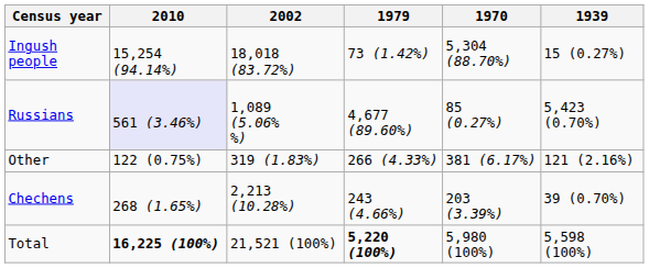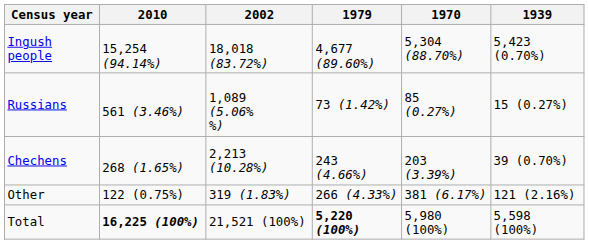 <table class="wikitable">
 <tr>
 <th>Census year</th>
 <th>2010</th>
 <th>2002</th>
 <th>1979</th>
 <th>1970</th>
 <th>1939</th>
 </tr>
 <tr>
 <td><a href='#'>Ingush people</a></td>
 <td><br>15,254 <em>(94.14%)</em></td>
 <td><br>18,018 <em>(83.72%)</em></td>
+<td><br>4,677<br><em>(89.60%)</em></td>
+<td>5,304<br><em>(88.70%)</em></td>
+<td>5,423 (0.70%)</td>
+</tr>
+<tr>
+<td><a href='#'>Russians</a></td>
+<td><br> 561 <em>(3.46%)</em></td>
+<td><br>1,089<br><em>(5.06%</em><br><em>%)</em></td>
 <td> 73 <em>(1.42%)</em></td>
-<td>5,304<br><em>(88.70%)</em></td>
+<td>85<br><em>(0.27%)</em></td>
 <td>15 (0.27%)</td>
 </tr>
 <tr>
-<td><a href='#'>Russians</a></td>
-<td style="background: lavender;"><br> 561 <em>(3.46%)</em></td>
-<td><br>1,089<br><em>(5.06%</em><br><em>%)</em></td>
-<td><br>4,677<br><em>(89.60%)</em></td>
-<td>85<br><em>(0.27%)</em></td>
-<td>5,423 (0.70%)</td>
+<td><a href='#'>Chechens</a></td>
+<td><br> 268 <em>(1.65%)</em></td>
+<td> 2,213<br><em>(10.28%)</em></td>
+<td><br> 243<br><em>(4.66%)</em></td>
+<td><br>203<br><em>(3.39%)</em></td>
+<td>39 (0.70%)</td>
 </tr>
 <tr>
 <td>Other</td>
 <td>122 (0.75%)</td>
 <td>319 <em>(1.83%)</em></td>
 <td>266 <em>(4.33%)</em></td>
 <td>381 <em>(6.17%)</em></td>
 <td>121 (2.16%)</td>
 </tr>
 <tr>
-<td><a href='#'>Chechens</a></td>
-<td><br> 268 <em>(1.65%)</em></td>
-<td> 2,213<br><em>(10.28%)</em></td>
-<td><br> 243<br><em>(4.66%)</em></td>
-<td><br>203<br><em>(3.39%)</em></td>
-<td>39 (0.70%)</td>
-</tr>
-<tr>
 <td>Total</td>
 <td><strong>16,225 <em>(100%)<strong><em></td>
 <td></strong>21,521 </em>(100%)</em></strong></td>
 <td><strong>5,220 <em>(100%)<strong><em></td>
 <td></strong>5,980 (100%)<strong></td>
 <td></strong>5,598 (100%)<strong></td>
 </tr>
 </table>
